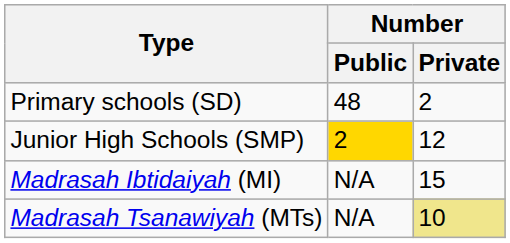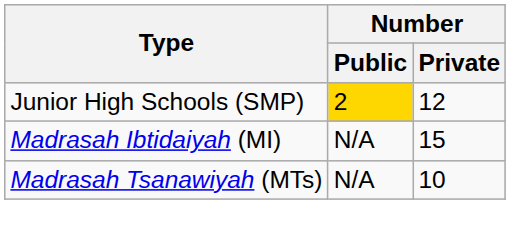 <table class="wikitable">
 <tr>
 <th rowspan="2">Type</th>
 <th colspan="2">Number</th>
 </tr>
 <tr>
 <th>Public</th>
 <th>Private</th>
-</tr>
-<tr>
-<td>Primary schools (SD)</td>
-<td>48</td>
-<td>2</td>
 </tr>
 <tr>
 <td>Junior High Schools (SMP)</td>
 <td style="background: gold;">2</td>
 <td>12</td>
 </tr>
 <tr>
 <td><em><a href='#'>Madrasah Ibtidaiyah</a></em> (MI)</td>
 <td>N/A</td>
 <td>15</td>
 </tr>
 <tr>
 <td><em><a href='#'>Madrasah Tsanawiyah</a></em> (MTs)</td>
 <td>N/A</td>
-<td style="background: khaki;">10</td>
+<td>10</td>
 </tr>
 </table>
